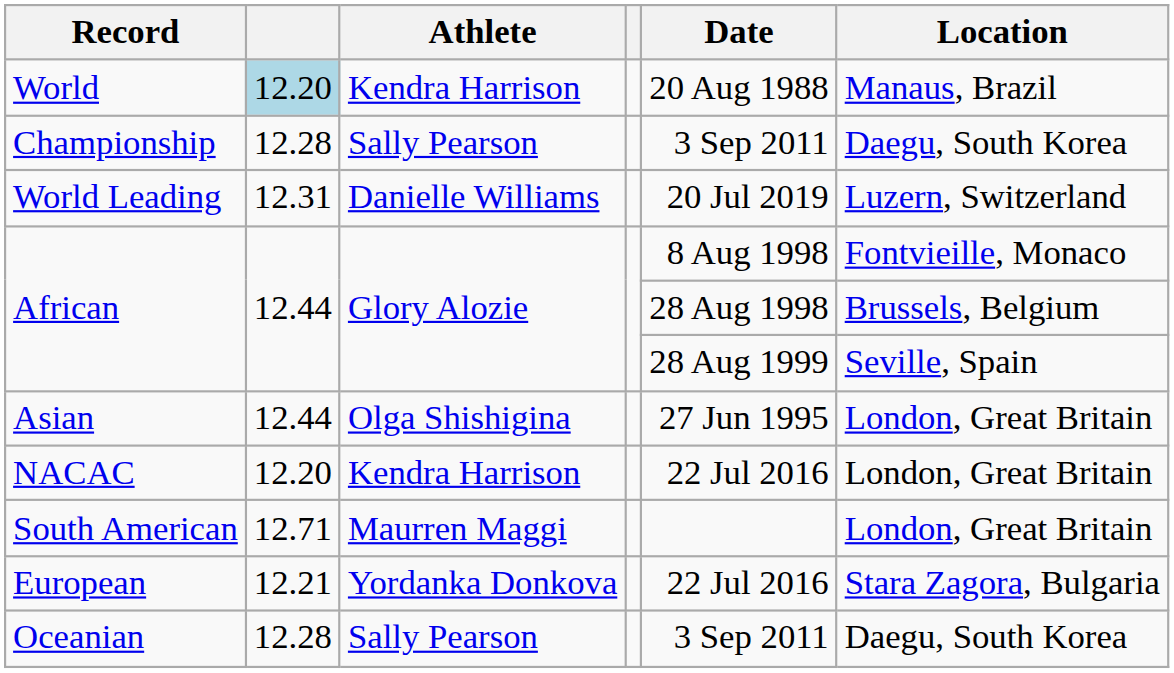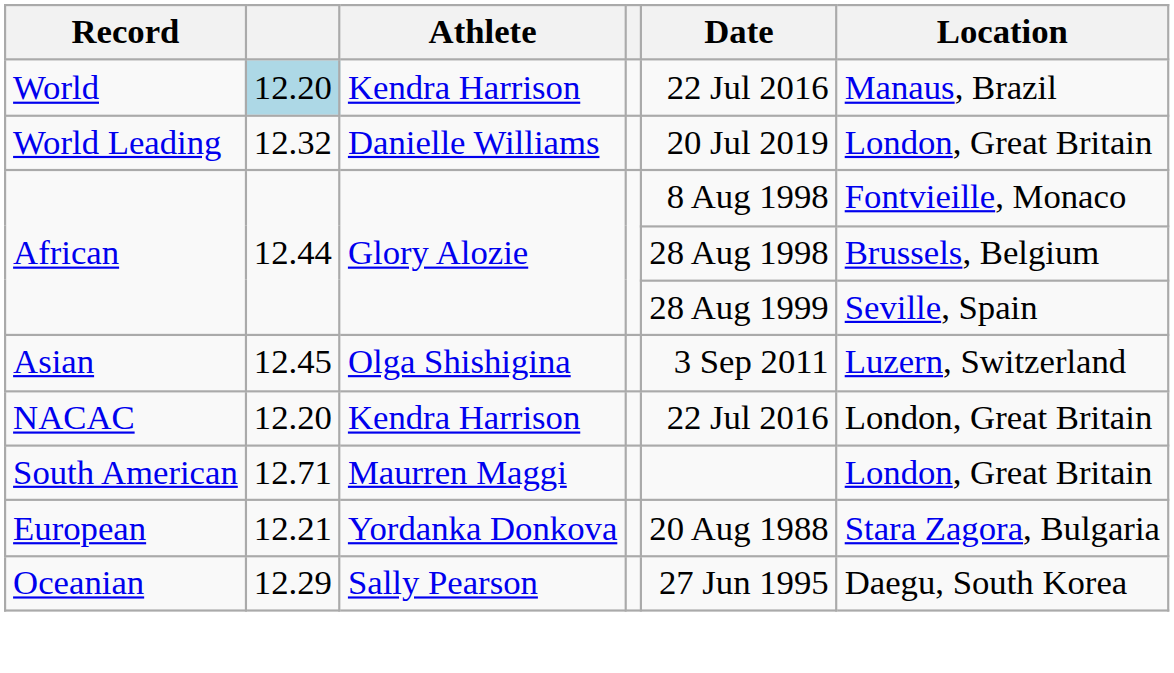 <table class="wikitable">
 <tr>
 <th>Record</th>
 <th></th>
 <th>Athlete</th>
 <th></th>
 <th>Date</th>
 <th>Location</th>
 </tr>
 <tr>
 <td><a href='#'>World</a></td>
 <td style="background: lightblue;">12.20</td>
 <td><a href='#'>Kendra Harrison</a></td>
 <td></td>
-<td align=right>20 Aug 1988</td>
+<td align=right>22 Jul 2016</td>
 <td><a href='#'>Manaus</a>, Brazil</td>
 </tr>
 <tr>
-<td><a href='#'>Championship</a></td>
-<td>12.28</td>
-<td><a href='#'>Sally Pearson</a></td>
-<td></td>
-<td align=right>3 Sep 2011</td>
-<td><a href='#'>Daegu</a>, South Korea</td>
-</tr>
-<tr>
 <td><a href='#'>World Leading</a></td>
-<td>12.31</td>
+<td>12.32</td>
 <td><a href='#'>Danielle Williams</a></td>
 <td></td>
 <td align=right>20 Jul 2019</td>
-<td><a href='#'>Luzern</a>, Switzerland</td>
+<td><a href='#'>London</a>, Great Britain</td>
 </tr>
 <tr>
 <td rowspan=3><a href='#'>African</a></td>
 <td rowspan=3>12.44</td>
 <td rowspan=3><a href='#'>Glory Alozie</a></td>
 <td rowspan=3></td>
 <td align=right>8 Aug 1998</td>
 <td><a href='#'>Fontvieille</a>, Monaco</td>
 </tr>
 <tr>
 <td align=right>28 Aug 1998</td>
 <td><a href='#'>Brussels</a>, Belgium</td>
 </tr>
 <tr>
 <td align=right>28 Aug 1999</td>
 <td><a href='#'>Seville</a>, Spain</td>
 </tr>
 <tr>
 <td><a href='#'>Asian</a></td>
-<td>12.44</td>
+<td>12.45</td>
 <td><a href='#'>Olga Shishigina</a></td>
 <td></td>
-<td align=right>27 Jun 1995</td>
-<td><a href='#'>London</a>, Great Britain</td>
+<td align=right>3 Sep 2011</td>
+<td><a href='#'>Luzern</a>, Switzerland</td>
 </tr>
 <tr>
 <td><a href='#'>NACAC</a></td>
 <td>12.20</td>
 <td><a href='#'>Kendra Harrison</a></td>
 <td></td>
 <td align=right>22 Jul 2016</td>
 <td>London, Great Britain</td>
 </tr>
 <tr>
 <td><a href='#'>South American</a></td>
 <td>12.71</td>
 <td><a href='#'>Maurren Maggi</a></td>
 <td></td>
 <td align=right></td>
 <td><a href='#'>London</a>, Great Britain</td>
 </tr>
 <tr>
 <td><a href='#'>European</a></td>
 <td>12.21</td>
 <td><a href='#'>Yordanka Donkova</a></td>
 <td></td>
-<td align=right>22 Jul 2016</td>
+<td align=right>20 Aug 1988</td>
 <td><a href='#'>Stara Zagora</a>, Bulgaria</td>
 </tr>
 <tr>
 <td><a href='#'>Oceanian</a></td>
-<td>12.28</td>
+<td>12.29</td>
 <td><a href='#'>Sally Pearson</a></td>
 <td></td>
-<td align=right>3 Sep 2011</td>
+<td align=right>27 Jun 1995</td>
 <td>Daegu, South Korea</td>
 </tr>
 </table>
